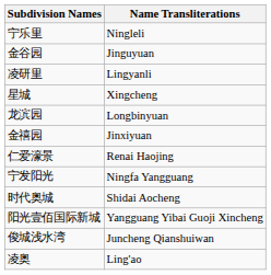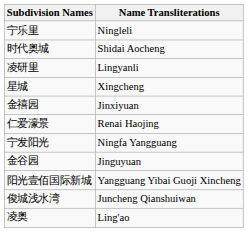 <table class="wikitable sortable">
 <tr>
 <th>Subdivision Names</th>
 <th>Name Transliterations</th>
 </tr>
 <tr>
 <td>宁乐里</td>
 <td>Ningleli</td>
 </tr>
 <tr>
-<td>金谷园</td>
-<td>Jinguyuan</td>
+<td>时代奥城</td>
+<td>Shidai Aocheng</td>
 </tr>
 <tr>
 <td>凌研里</td>
 <td>Lingyanli</td>
 </tr>
 <tr>
 <td>星城</td>
 <td>Xingcheng</td>
-</tr>
-<tr>
-<td>龙滨园</td>
-<td>Longbinyuan</td>
 </tr>
 <tr>
 <td>金禧园</td>
 <td>Jinxiyuan</td>
 </tr>
 <tr>
 <td>仁爱濠景</td>
 <td>Renai Haojing</td>
 </tr>
 <tr>
 <td>宁发阳光</td>
 <td>Ningfa Yangguang</td>
 </tr>
 <tr>
-<td>时代奥城</td>
-<td>Shidai Aocheng</td>
+<td>金谷园</td>
+<td>Jinguyuan</td>
 </tr>
 <tr>
 <td>阳光壹佰国际新城</td>
 <td>Yangguang Yibai Guoji Xincheng</td>
 </tr>
 <tr>
 <td>俊城浅水湾</td>
 <td>Juncheng Qianshuiwan</td>
 </tr>
 <tr>
 <td>凌奥</td>
 <td>Ling'ao</td>
 </tr>
 </table>
